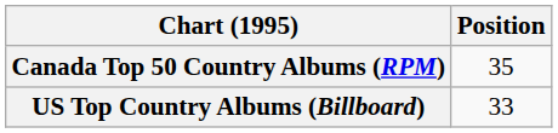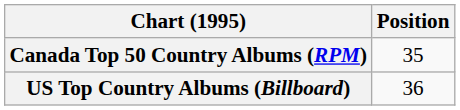 <table class="wikitable plainrowheaders" style="text-align:center">
 <tr>
 <th scope="col">Chart (1995)</th>
 <th scope="col">Position</th>
 </tr>
 <tr>
 <th scope="row">Canada Top 50 Country Albums (<em><a href='#'>RPM</a></em>)</th>
 <td>35</td>
 </tr>
 <tr>
 <th scope="row">US Top Country Albums (<em>Billboard</em>)</th>
-<td>33</td>
+<td>36</td>
 </tr>
 </table>
